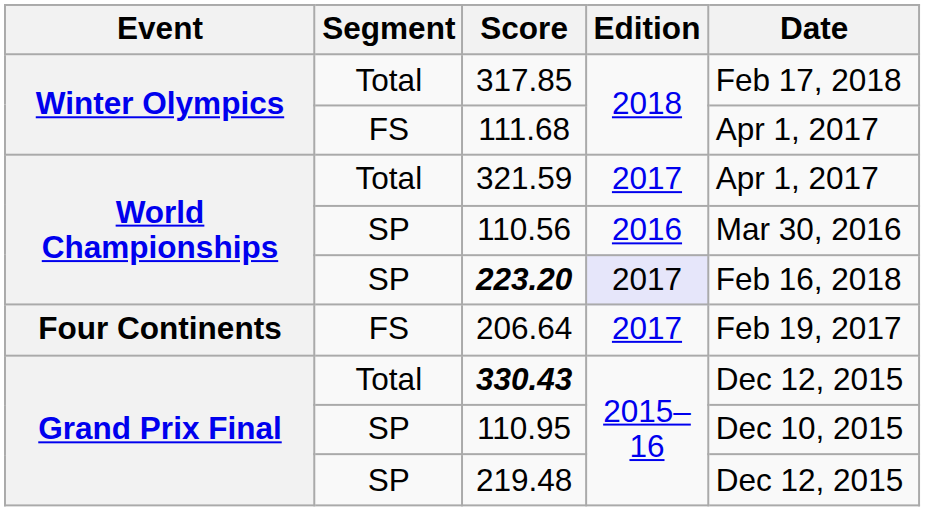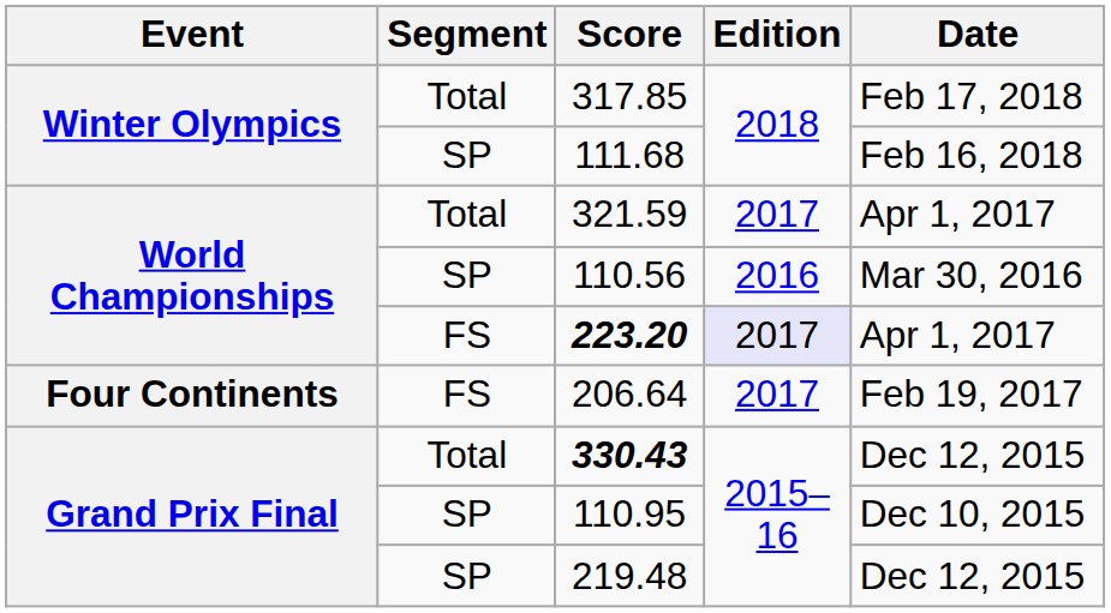 <table class="wikitable plainrowheaders" style="text-align:center;">
 <tr>
 <th scope=col width=150px>Event</th>
 <th scope=col width=55px>Segment</th>
 <th scope=col width=55px>Score</th>
 <th scope=col width=55px>Edition</th>
 <th scope=col width=100px>Date</th>
 </tr>
 <tr>
 <th scope=row rowspan=2><a href='#'>Winter Olympics</a></th>
 <td>Total</td>
 <td>317.85</td>
 <td rowspan=2><a href='#'>2018</a></td>
 <td align=left>Feb 17, 2018</td>
 </tr>
 <tr>
-<td>FS</td>
+<td>SP</td>
 <td>111.68</td>
-<td align=left>Apr 1, 2017</td>
+<td align=left>Feb 16, 2018</td>
 </tr>
 <tr>
 <th scope=row rowspan=3><a href='#'>World Championships</a></th>
 <td>Total</td>
 <td>321.59</td>
 <td><a href='#'>2017</a></td>
 <td align=left>Apr 1, 2017</td>
 </tr>
 <tr>
 <td>SP</td>
 <td>110.56</td>
 <td><a href='#'>2016</a></td>
 <td align=left>Mar 30, 2016</td>
 </tr>
 <tr>
-<td>SP</td>
+<td>FS</td>
 <td><strong><em>223.20</em></strong></td>
 <td style="background: lavender;">2017</td>
-<td align=left>Feb 16, 2018</td>
+<td align=left>Apr 1, 2017</td>
 </tr>
 <tr>
 <th scope=row>Four Continents</th>
 <td>FS</td>
 <td>206.64</td>
 <td><a href='#'>2017</a></td>
 <td align=left>Feb 19, 2017</td>
 </tr>
 <tr>
 <th scope=row rowspan=3><a href='#'>Grand Prix Final</a></th>
 <td>Total</td>
 <td><strong><em>330.43</em></strong></td>
 <td rowspan=3><a href='#'>2015–16</a></td>
 <td align=left>Dec 12, 2015</td>
 </tr>
 <tr>
 <td>SP</td>
 <td>110.95</td>
 <td align=left>Dec 10, 2015</td>
 </tr>
 <tr>
 <td>SP</td>
 <td>219.48</td>
 <td align=left>Dec 12, 2015</td>
 </tr>
 </table>
